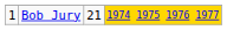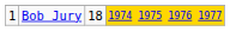 <table class="wikitable">
 <tr>
 </tr>
 <tr>
 <td>1</td>
 <td><a href='#'>Bob Jury</a></td>
-<td>21</td>
+<td>18</td>
 <td style="background: gold; font-size:80%;"><a href='#'>1974</a> <a href='#'>1975</a> <a href='#'>1976</a> <a href='#'>1977</a></td>
 </tr>
 </table>
